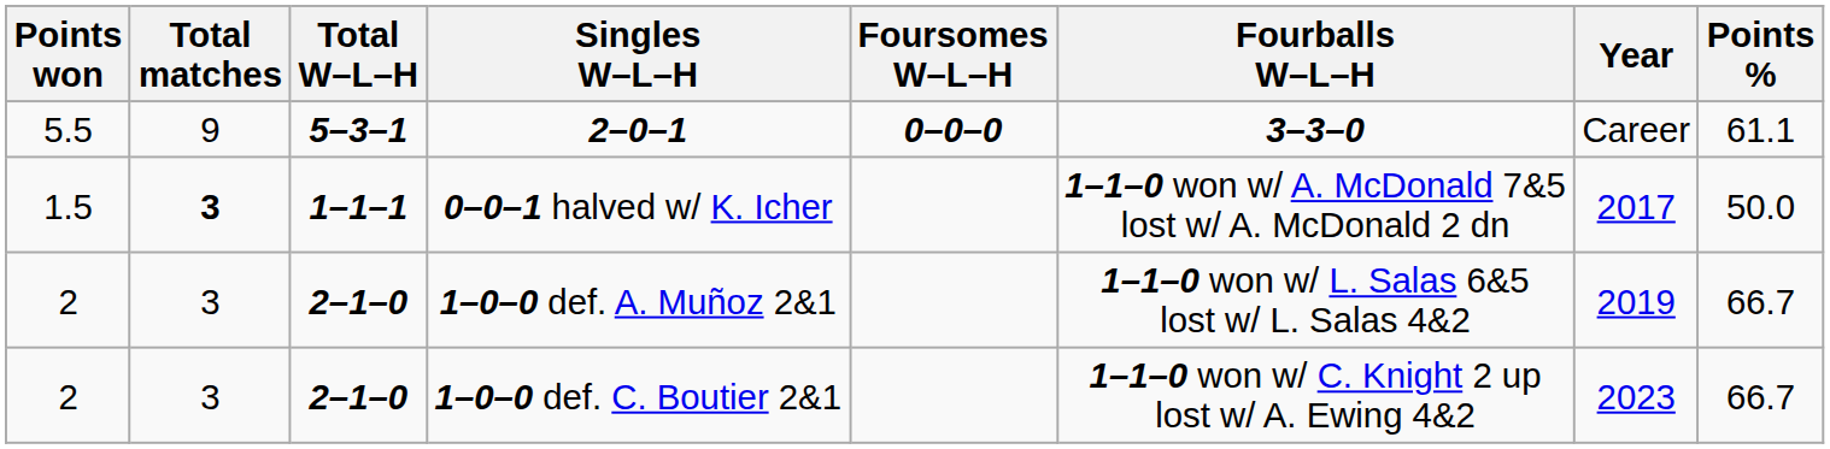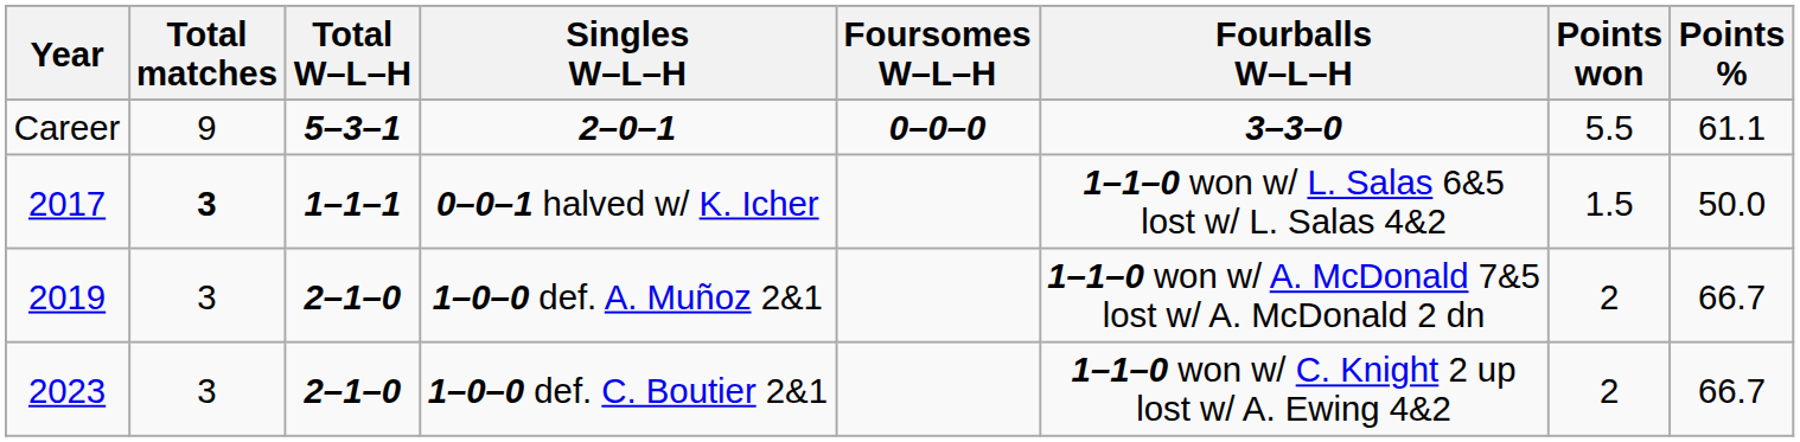 <table class="wikitable" style="text-align:center; font-size: 95%;">
 <tr>
-<th>Points<br>won</th>
+<th>Year</th>
 <th>Total<br>matches</th>
 <th>Total<br>W–L–H</th>
 <th>Singles<br>W–L–H</th>
 <th>Foursomes<br>W–L–H</th>
 <th>Fourballs<br>W–L–H</th>
-<th>Year</th>
+<th>Points<br>won</th>
 <th>Points<br>%</th>
 </tr>
 <tr>
-<td>5.5</td>
+<td>Career</td>
 <td>9</td>
 <td><strong><em>5–3–1</em></strong></td>
 <td><strong><em>2–0–1</em></strong></td>
 <td><strong><em>0–0–0</em></strong></td>
 <td><strong><em>3–3–0</em></strong></td>
-<td>Career</td>
+<td>5.5</td>
 <td>61.1</td>
 </tr>
 <tr>
-<td>1.5</td>
+<td><a href='#'>2017</a></td>
 <td><strong>3</strong></td>
 <td><strong><em>1–1–1</em></strong></td>
 <td><strong><em>0–0–1</em></strong> halved w/ <a href='#'>K. Icher</a></td>
 <td></td>
-<td><strong><em>1–1–0</em></strong> won w/ <a href='#'>A. McDonald</a> 7&5<br>lost w/ A. McDonald 2 dn</td>
-<td><a href='#'>2017</a></td>
+<td><strong><em>1–1–0</em></strong> won w/ <a href='#'>L. Salas</a> 6&5<br>lost w/ L. Salas 4&2</td>
+<td>1.5</td>
 <td>50.0</td>
 </tr>
 <tr>
-<td>2</td>
+<td><a href='#'>2019</a></td>
 <td>3</td>
 <td><strong><em>2–1–0</em></strong></td>
 <td><strong><em>1–0–0</em></strong> def. <a href='#'>A. Muñoz</a> 2&1</td>
 <td></td>
-<td><strong><em>1–1–0</em></strong> won w/ <a href='#'>L. Salas</a> 6&5<br>lost w/ L. Salas 4&2</td>
-<td><a href='#'>2019</a></td>
+<td><strong><em>1–1–0</em></strong> won w/ <a href='#'>A. McDonald</a> 7&5<br>lost w/ A. McDonald 2 dn</td>
+<td>2</td>
 <td>66.7</td>
 </tr>
 <tr>
-<td>2</td>
+<td><a href='#'>2023</a></td>
 <td>3</td>
 <td><strong><em>2–1–0</em></strong></td>
 <td><strong><em>1–0–0</em></strong> def. <a href='#'>C. Boutier</a> 2&1</td>
 <td></td>
 <td><strong><em>1–1–0</em></strong> won w/ <a href='#'>C. Knight</a> 2 up<br>lost w/ A. Ewing 4&2</td>
-<td><a href='#'>2023</a></td>
+<td>2</td>
 <td>66.7</td>
 </tr>
 </table>
